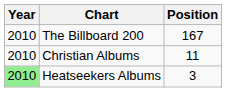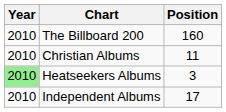 <table class="wikitable">
 <tr>
 <th>Year</th>
 <th>Chart</th>
 <th>Position</th>
 </tr>
 <tr>
 <td>2010</td>
 <td>The Billboard 200</td>
-<td align="center">167 </td>
+<td align="center">160 </td>
 </tr>
 <tr>
 <td>2010</td>
 <td>Christian Albums</td>
 <td align="center">11 </td>
 </tr>
 <tr>
 <td style="background: lightgreen;">2010</td>
 <td>Heatseekers Albums</td>
 <td align="center">3 </td>
 </tr>
+<tr>
+<td>2010</td>
+<td>Independent Albums</td>
+<td align="center">17 </td>
+</tr>
 </table>
